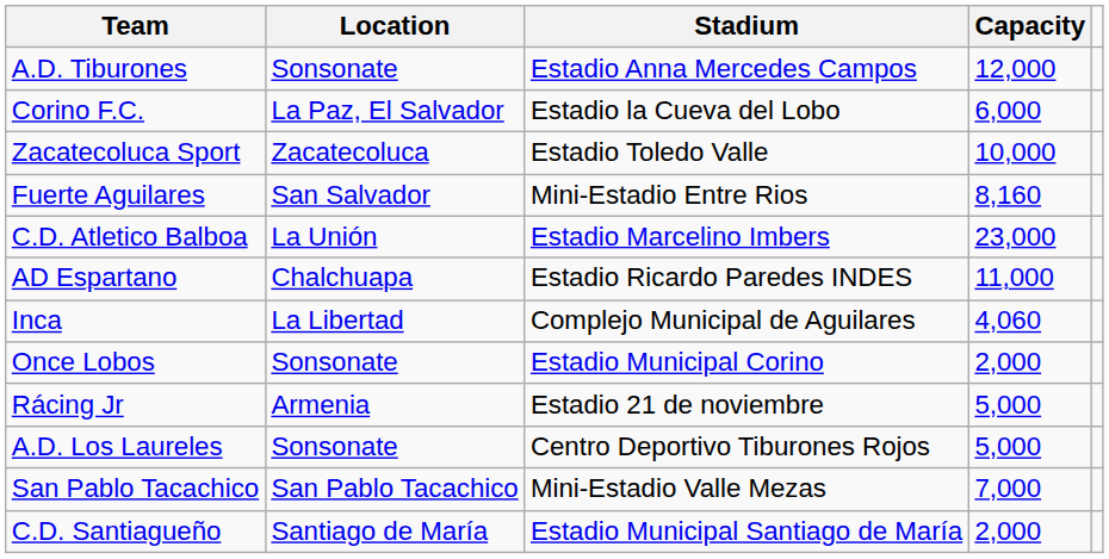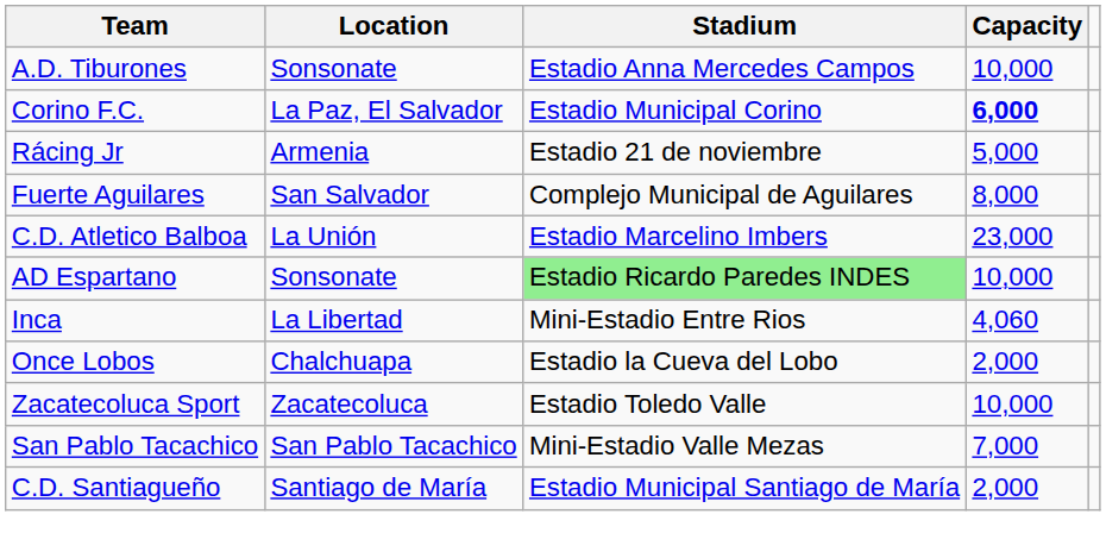 <table class="wikitable sortable" style="text-align:left;">
 <tr>
 <th>Team</th>
 <th>Location</th>
 <th>Stadium</th>
 <th>Capacity</th>
 <td></td>
 </tr>
 <tr>
 <td><a href='#'>A.D. Tiburones</a></td>
 <td><a href='#'>Sonsonate</a></td>
 <td><a href='#'>Estadio Anna Mercedes Campos</a></td>
-<td><a href='#'>12,000</a></td>
+<td><a href='#'>10,000</a></td>
 <td></td>
 </tr>
 <tr>
 <td><a href='#'>Corino F.C.</a></td>
 <td><a href='#'>La Paz, El Salvador</a></td>
-<td>Estadio la Cueva del Lobo</td>
-<td><a href='#'>6,000</a></td>
+<td><a href='#'>Estadio Municipal Corino</a></td>
+<td><strong><a href='#'>6,000</a></strong></td>
 <td></td>
 </tr>
 <tr>
-<td><a href='#'>Zacatecoluca Sport</a></td>
-<td><a href='#'>Zacatecoluca</a></td>
-<td>Estadio Toledo Valle</td>
-<td><a href='#'>10,000</a></td>
+<td><a href='#'>Rácing Jr</a></td>
+<td><a href='#'>Armenia</a></td>
+<td>Estadio 21 de noviembre</td>
+<td><a href='#'>5,000</a></td>
 <td></td>
 </tr>
 <tr>
 <td><a href='#'>Fuerte Aguilares</a></td>
 <td><a href='#'>San Salvador</a></td>
-<td>Mini-Estadio Entre Rios</td>
-<td><a href='#'>8,160</a></td>
+<td>Complejo Municipal de Aguilares</td>
+<td><a href='#'>8,000</a></td>
 <td></td>
 </tr>
 <tr>
 <td><a href='#'>C.D. Atletico Balboa</a></td>
 <td><a href='#'>La Unión</a></td>
 <td><a href='#'>Estadio Marcelino Imbers</a></td>
 <td><a href='#'>23,000</a></td>
 <td></td>
 </tr>
 <tr>
 <td><a href='#'>AD Espartano</a></td>
-<td><a href='#'>Chalchuapa</a></td>
-<td>Estadio Ricardo Paredes INDES</td>
-<td><a href='#'>11,000</a></td>
+<td><a href='#'>Sonsonate</a></td>
+<td style="background: lightgreen;">Estadio Ricardo Paredes INDES</td>
+<td><a href='#'>10,000</a></td>
 <td></td>
 </tr>
 <tr>
 <td><a href='#'>Inca</a></td>
 <td><a href='#'>La Libertad</a></td>
-<td>Complejo Municipal de Aguilares</td>
+<td>Mini-Estadio Entre Rios</td>
 <td><a href='#'>4,060</a></td>
 <td></td>
 </tr>
 <tr>
 <td><a href='#'>Once Lobos</a></td>
-<td><a href='#'>Sonsonate</a></td>
-<td><a href='#'>Estadio Municipal Corino</a></td>
+<td><a href='#'>Chalchuapa</a></td>
+<td>Estadio la Cueva del Lobo</td>
 <td><a href='#'>2,000</a></td>
 <td></td>
 </tr>
 <tr>
-<td><a href='#'>Rácing Jr</a></td>
-<td><a href='#'>Armenia</a></td>
-<td>Estadio 21 de noviembre</td>
-<td><a href='#'>5,000</a></td>
-<td></td>
-</tr>
-<tr>
-<td><a href='#'>A.D. Los Laureles</a></td>
-<td><a href='#'>Sonsonate</a></td>
-<td>Centro Deportivo Tiburones Rojos</td>
-<td><a href='#'>5,000</a></td>
+<td><a href='#'>Zacatecoluca Sport</a></td>
+<td><a href='#'>Zacatecoluca</a></td>
+<td>Estadio Toledo Valle</td>
+<td><a href='#'>10,000</a></td>
 <td></td>
 </tr>
 <tr>
 <td><a href='#'>San Pablo Tacachico</a></td>
 <td><a href='#'>San Pablo Tacachico</a></td>
 <td>Mini-Estadio Valle Mezas</td>
 <td><a href='#'>7,000</a></td>
 <td></td>
 </tr>
 <tr>
 <td><a href='#'>C.D. Santiagueño</a></td>
 <td><a href='#'>Santiago de María</a></td>
 <td><a href='#'>Estadio Municipal Santiago de María</a></td>
 <td><a href='#'>2,000</a></td>
 <td></td>
 </tr>
 </table>
